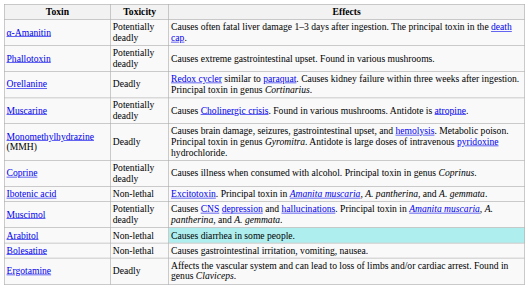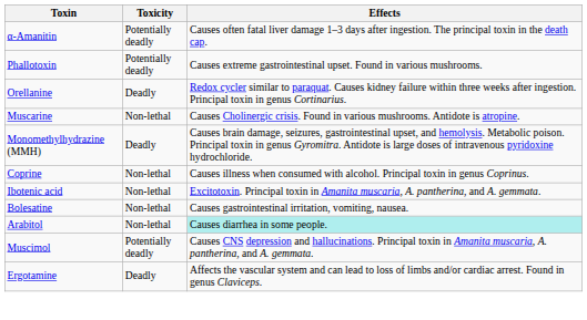 <table class="wikitable">
 <tr>
 <th>Toxin</th>
 <th>Toxicity</th>
 <th>Effects</th>
 </tr>
 <tr>
 <td><a href='#'>α-Amanitin</a></td>
 <td>Potentially deadly</td>
 <td>Causes often fatal liver damage 1–3 days after ingestion. The principal toxin in the <a href='#'>death cap</a>.</td>
 </tr>
 <tr>
 <td><a href='#'>Phallotoxin</a></td>
 <td>Potentially deadly</td>
 <td>Causes extreme gastrointestinal upset. Found in various mushrooms.</td>
 </tr>
 <tr>
 <td><a href='#'>Orellanine</a></td>
 <td>Deadly</td>
 <td><a href='#'>Redox cycler</a> similar to <a href='#'>paraquat</a>. Causes kidney failure within three weeks after ingestion. Principal toxin in genus <em>Cortinarius</em>.</td>
 </tr>
 <tr>
 <td><a href='#'>Muscarine</a></td>
-<td>Potentially deadly</td>
+<td>Non-lethal</td>
 <td>Causes <a href='#'>Cholinergic crisis</a>. Found in various mushrooms. Antidote is <a href='#'>atropine</a>.</td>
 </tr>
 <tr>
 <td><a href='#'>Monomethylhydrazine</a> (MMH)</td>
 <td>Deadly</td>
 <td>Causes brain damage, seizures, gastrointestinal upset, and <a href='#'>hemolysis</a>. Metabolic poison. Principal toxin in genus <em>Gyromitra</em>. Antidote is large doses of intravenous <a href='#'>pyridoxine</a> hydrochloride.</td>
 </tr>
 <tr>
 <td><a href='#'>Coprine</a></td>
-<td>Potentially deadly</td>
+<td>Non-lethal</td>
 <td>Causes illness when consumed with alcohol. Principal toxin in genus <em>Coprinus</em>.</td>
 </tr>
 <tr>
 <td><a href='#'>Ibotenic acid</a></td>
 <td>Non-lethal</td>
 <td><a href='#'>Excitotoxin</a>. Principal toxin in <em><a href='#'>Amanita muscaria</a></em>, <em>A. pantherina</em>, and <em>A. gemmata</em>.</td>
 </tr>
 <tr>
-<td><a href='#'>Muscimol</a></td>
-<td>Potentially deadly</td>
-<td>Causes <a href='#'>CNS</a> <a href='#'>depression</a> and <a href='#'>hallucinations</a>. Principal toxin in <em><a href='#'>Amanita muscaria</a></em>, <em>A. pantherina</em>, and <em>A. gemmata</em>.</td>
+<td><a href='#'>Bolesatine</a></td>
+<td>Non-lethal</td>
+<td>Causes gastrointestinal irritation, vomiting, nausea.</td>
 </tr>
 <tr>
 <td><a href='#'>Arabitol</a></td>
 <td>Non-lethal</td>
 <td style="background: paleturquoise;">Causes diarrhea in some people.</td>
 </tr>
 <tr>
-<td><a href='#'>Bolesatine</a></td>
-<td>Non-lethal</td>
-<td>Causes gastrointestinal irritation, vomiting, nausea.</td>
+<td><a href='#'>Muscimol</a></td>
+<td>Potentially deadly</td>
+<td>Causes <a href='#'>CNS</a> <a href='#'>depression</a> and <a href='#'>hallucinations</a>. Principal toxin in <em><a href='#'>Amanita muscaria</a></em>, <em>A. pantherina</em>, and <em>A. gemmata</em>.</td>
 </tr>
 <tr>
 <td><a href='#'>Ergotamine</a></td>
 <td>Deadly</td>
 <td>Affects the vascular system and can lead to loss of limbs and/or cardiac arrest. Found in genus <em>Claviceps</em>.</td>
 </tr>
 </table>
